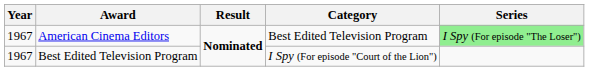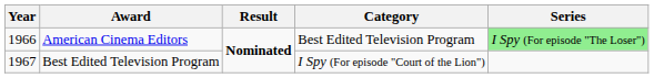 <table class="wikitable" style="font-size: 90%;">
 <tr>
 <th>Year</th>
 <th>Award</th>
 <th>Result</th>
 <th>Category</th>
 <th>Series</th>
 </tr>
 <tr>
-<td>1967</td>
+<td>1966</td>
 <td><a href='#'>American Cinema Editors</a></td>
 <td rowspan=2><strong>Nominated</strong></td>
 <td>Best Edited Television Program</td>
 <td style="background: lightgreen;"><em>I Spy</em> <small>(For episode "The Loser")</small></td>
 </tr>
 <tr>
 <td>1967</td>
 <td>Best Edited Television Program</td>
 <td><em>I Spy</em> <small>(For episode "Court of the Lion")</small></td>
 </tr>
 </table>
